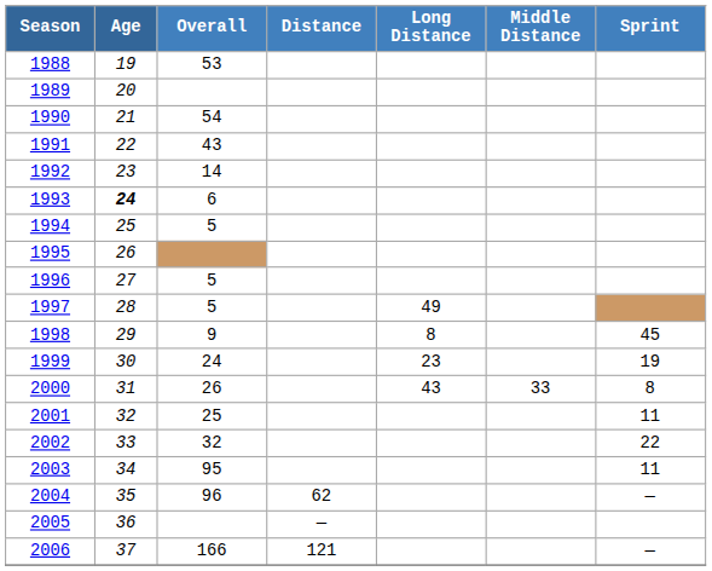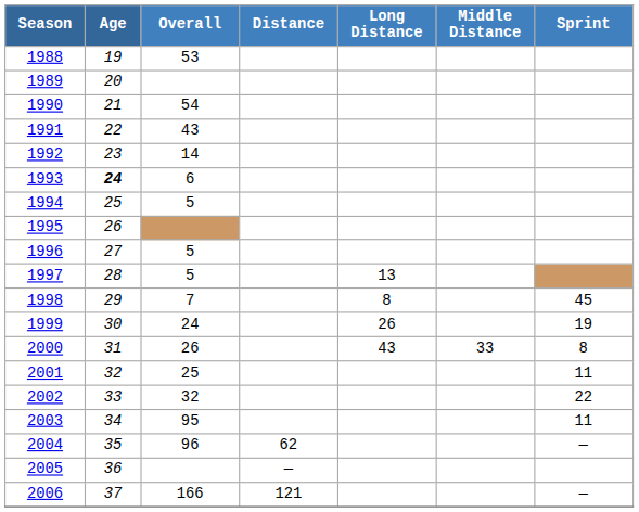 <table class="wikitable" style="font-size:95%; text-align:center; border:grey solid 1px; border-collapse:collapse; background:#ffffff;">
 <tr>
 <th style="background-color:#369; color:white; width:60px;" rowspan="2"> Season </th>
 <th style="background-color:#369; color:white; width:40px;" rowspan="2"> Age </th>
 </tr>
 <tr>
 <th style="background-color:#4180be; color:white; width:75px;">Overall</th>
 <th style="background-color:#4180be; color:white; width:75px;">Distance</th>
 <th style="background-color:#4180be; color:white; width:75px;">Long Distance</th>
 <th style="background-color:#4180be; color:white; width:75px;">Middle Distance</th>
 <th style="background-color:#4180be; color:white; width:75px;">Sprint</th>
 </tr>
 <tr>
 <td><a href='#'>1988</a></td>
 <td><em>19</em></td>
 <td>53</td>
 <td></td>
 <td></td>
 <td></td>
 <td></td>
 </tr>
 <tr>
 <td><a href='#'>1989</a></td>
 <td><em>20</em></td>
 <td></td>
 <td></td>
 <td></td>
 <td></td>
 <td></td>
 </tr>
 <tr>
 <td><a href='#'>1990</a></td>
 <td><em>21</em></td>
 <td>54</td>
 <td></td>
 <td></td>
 <td></td>
 <td></td>
 </tr>
 <tr>
 <td><a href='#'>1991</a></td>
 <td><em>22</em></td>
 <td>43</td>
 <td></td>
 <td></td>
 <td></td>
 <td></td>
 </tr>
 <tr>
 <td><a href='#'>1992</a></td>
 <td><em>23</em></td>
 <td>14</td>
 <td></td>
 <td></td>
 <td></td>
 <td></td>
 </tr>
 <tr>
 <td><a href='#'>1993</a></td>
 <td><strong><em>24</em></strong></td>
 <td>6</td>
 <td></td>
 <td></td>
 <td></td>
 <td></td>
 </tr>
 <tr>
 <td><a href='#'>1994</a></td>
 <td><em>25</em></td>
 <td>5</td>
 <td></td>
 <td></td>
 <td></td>
 <td></td>
 </tr>
 <tr>
 <td><a href='#'>1995</a></td>
 <td><em>26</em></td>
 <td style="background:#c96;"></td>
 <td></td>
 <td></td>
 <td></td>
 <td></td>
 </tr>
 <tr>
 <td><a href='#'>1996</a></td>
 <td><em>27</em></td>
 <td>5</td>
 <td></td>
 <td></td>
 <td></td>
 <td></td>
 </tr>
 <tr>
 <td><a href='#'>1997</a></td>
 <td><em>28</em></td>
 <td>5</td>
 <td></td>
-<td>49</td>
+<td>13</td>
 <td></td>
 <td style="background:#c96;"></td>
 </tr>
 <tr>
 <td><a href='#'>1998</a></td>
 <td><em>29</em></td>
-<td>9</td>
+<td>7</td>
 <td></td>
 <td>8</td>
 <td></td>
 <td>45</td>
 </tr>
 <tr>
 <td><a href='#'>1999</a></td>
 <td><em>30</em></td>
 <td>24</td>
 <td></td>
-<td>23</td>
+<td>26</td>
 <td></td>
 <td>19</td>
 </tr>
 <tr>
 <td><a href='#'>2000</a></td>
 <td><em>31</em></td>
 <td>26</td>
 <td></td>
 <td>43</td>
 <td>33</td>
 <td>8</td>
 </tr>
 <tr>
 <td><a href='#'>2001</a></td>
 <td><em>32</em></td>
 <td>25</td>
 <td></td>
 <td></td>
 <td></td>
 <td>11</td>
 </tr>
 <tr>
 <td><a href='#'>2002</a></td>
 <td><em>33</em></td>
 <td>32</td>
 <td></td>
 <td></td>
 <td></td>
 <td>22</td>
 </tr>
 <tr>
 <td><a href='#'>2003</a></td>
 <td><em>34</em></td>
 <td>95</td>
 <td></td>
 <td></td>
 <td></td>
 <td>11</td>
 </tr>
 <tr>
 <td><a href='#'>2004</a></td>
 <td><em>35</em></td>
 <td>96</td>
 <td>62</td>
 <td></td>
 <td></td>
 <td>—</td>
 </tr>
 <tr>
 <td><a href='#'>2005</a></td>
 <td><em>36</em></td>
 <td></td>
 <td>—</td>
 <td></td>
 <td></td>
 <td></td>
 </tr>
 <tr>
 <td><a href='#'>2006</a></td>
 <td><em>37</em></td>
 <td>166</td>
 <td>121</td>
 <td></td>
 <td></td>
 <td>—</td>
 </tr>
 <tr>
 </tr>
 </table>
